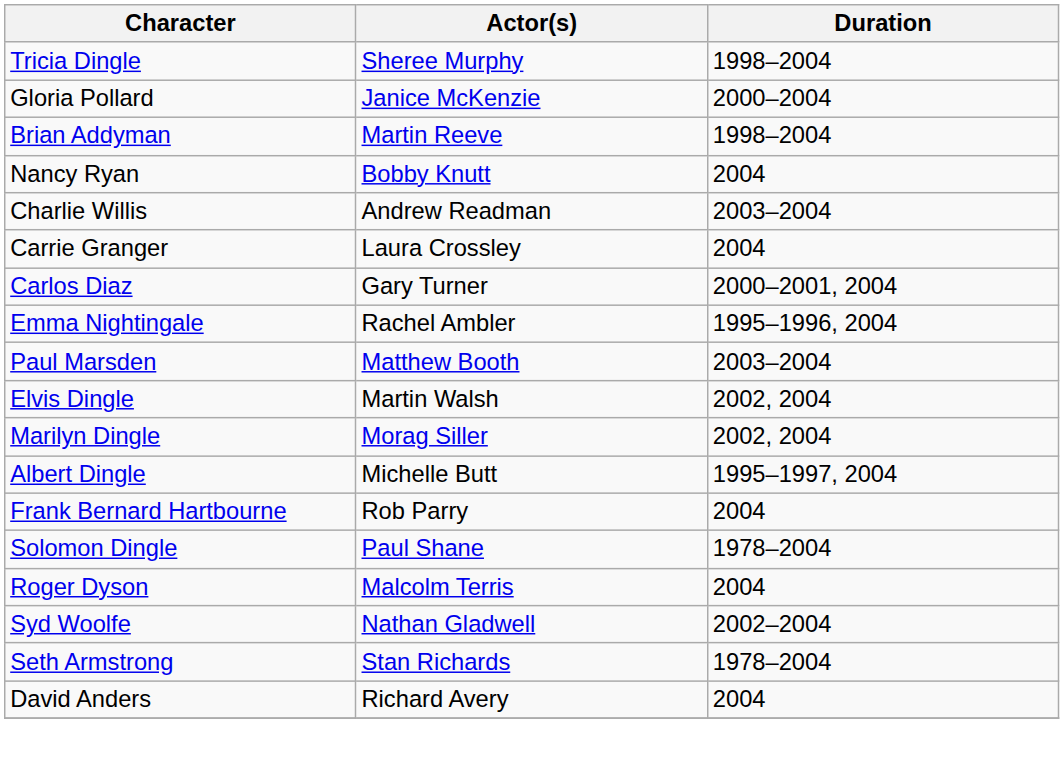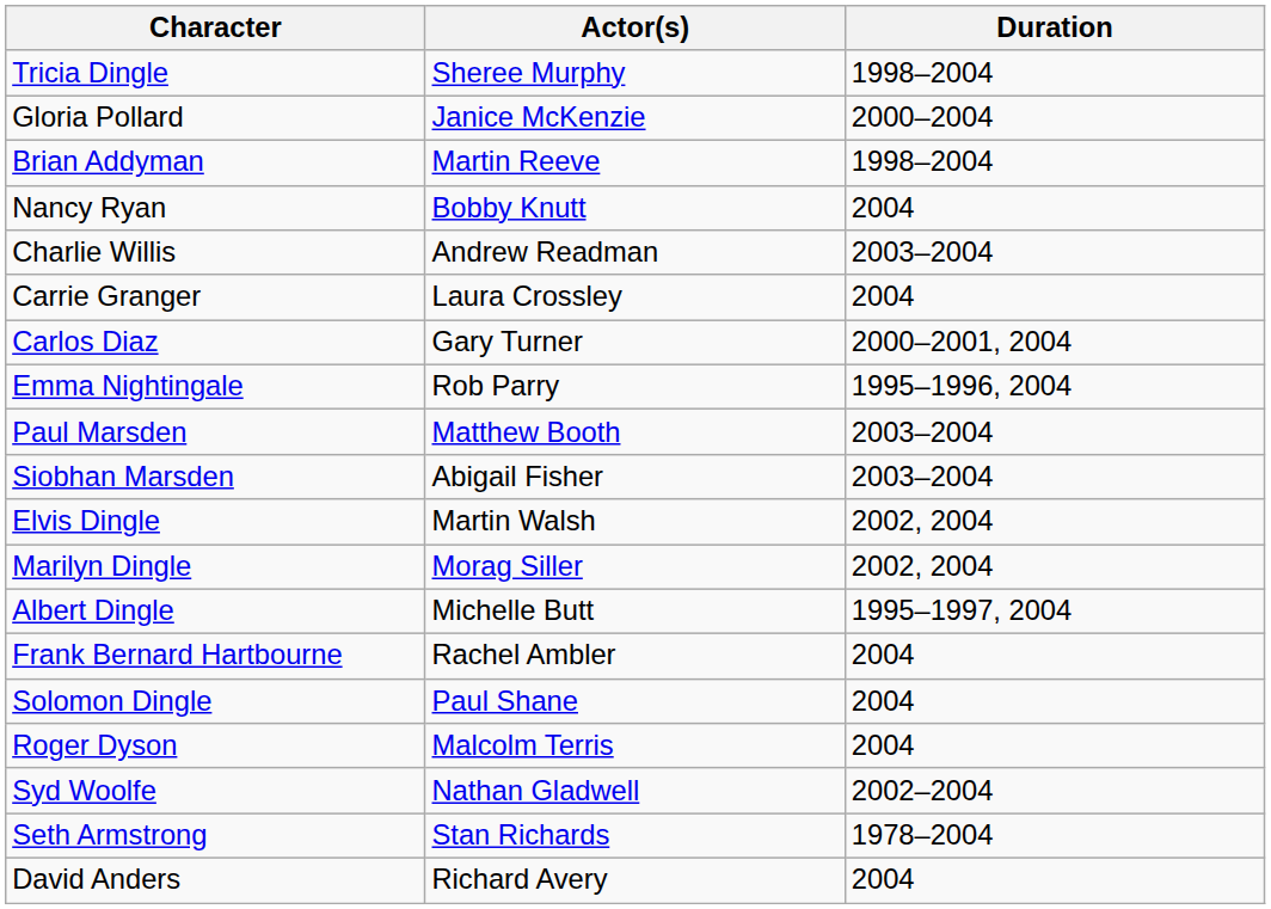 <table class="wikitable">
 <tr>
 <th scope="col" width="230">Character</th>
 <th scope="col" width="230">Actor(s)</th>
 <th scope="col" width="230">Duration</th>
 </tr>
 <tr>
 <td><a href='#'>Tricia Dingle</a></td>
 <td><a href='#'>Sheree Murphy</a></td>
 <td>1998–2004</td>
 </tr>
 <tr>
 <td>Gloria Pollard</td>
 <td><a href='#'>Janice McKenzie</a></td>
 <td>2000–2004</td>
 </tr>
 <tr>
 <td><a href='#'>Brian Addyman</a></td>
 <td><a href='#'>Martin Reeve</a></td>
 <td>1998–2004</td>
 </tr>
 <tr>
 <td>Nancy Ryan</td>
 <td><a href='#'>Bobby Knutt</a></td>
 <td>2004</td>
 </tr>
 <tr>
 <td>Charlie Willis</td>
 <td>Andrew Readman</td>
 <td>2003–2004</td>
 </tr>
 <tr>
 <td>Carrie Granger</td>
 <td>Laura Crossley</td>
 <td>2004</td>
 </tr>
 <tr>
 <td><a href='#'>Carlos Diaz</a></td>
 <td>Gary Turner</td>
 <td>2000–2001, 2004</td>
 </tr>
 <tr>
 <td><a href='#'>Emma Nightingale</a></td>
-<td>Rachel Ambler</td>
+<td>Rob Parry</td>
 <td>1995–1996, 2004</td>
 </tr>
 <tr>
 <td><a href='#'>Paul Marsden</a></td>
 <td><a href='#'>Matthew Booth</a></td>
+<td>2003–2004</td>
+</tr>
+<tr>
+<td><a href='#'>Siobhan Marsden</a></td>
+<td>Abigail Fisher</td>
 <td>2003–2004</td>
 </tr>
 <tr>
 <td><a href='#'>Elvis Dingle</a></td>
 <td>Martin Walsh</td>
 <td>2002, 2004</td>
 </tr>
 <tr>
 <td><a href='#'>Marilyn Dingle</a></td>
 <td><a href='#'>Morag Siller</a></td>
 <td>2002, 2004</td>
 </tr>
 <tr>
 <td><a href='#'>Albert Dingle</a></td>
 <td>Michelle Butt</td>
 <td>1995–1997, 2004</td>
 </tr>
 <tr>
 <td><a href='#'>Frank Bernard Hartbourne</a></td>
-<td>Rob Parry</td>
+<td>Rachel Ambler</td>
 <td>2004</td>
 </tr>
 <tr>
 <td><a href='#'>Solomon Dingle</a></td>
 <td><a href='#'>Paul Shane</a></td>
-<td>1978–2004</td>
+<td>2004</td>
 </tr>
 <tr>
 <td><a href='#'>Roger Dyson</a></td>
 <td><a href='#'>Malcolm Terris</a></td>
 <td>2004</td>
 </tr>
 <tr>
 <td><a href='#'>Syd Woolfe</a></td>
 <td><a href='#'>Nathan Gladwell</a></td>
 <td>2002–2004</td>
 </tr>
 <tr>
 <td><a href='#'>Seth Armstrong</a></td>
 <td><a href='#'>Stan Richards</a></td>
 <td>1978–2004</td>
 </tr>
 <tr>
 <td>David Anders</td>
 <td>Richard Avery</td>
 <td>2004</td>
 </tr>
 <tr>
 </tr>
 </table>
